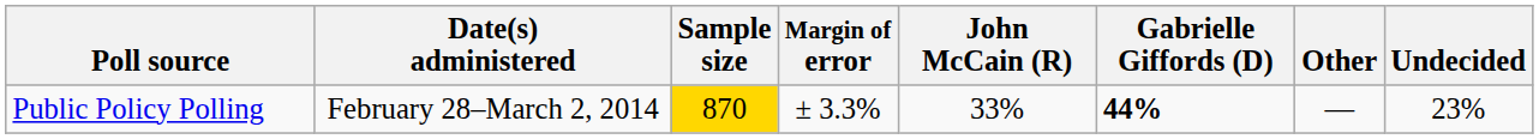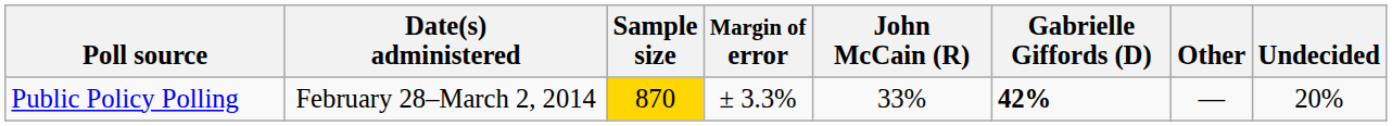 <table class="wikitable">
 <tr valign= bottom>
 <th style="width:160px;">Poll source</th>
 <th style="width:185px;">Date(s)<br>administered</th>
 <th class=small>Sample<br>size</th>
 <th><small>Margin of</small><br>error</th>
 <th style="width:100px;">John<br>McCain (R)</th>
 <th style="width:100px;">Gabrielle<br>Giffords (D)</th>
 <th>Other</th>
 <th>Undecided</th>
 </tr>
 <tr>
 <td><a href='#'>Public Policy Polling</a></td>
 <td align=center>February 28–March 2, 2014</td>
 <td align=center style="background: gold;">870</td>
 <td align=center>± 3.3%</td>
 <td align=center>33%</td>
-<td><strong>44%</strong></td>
+<td><strong>42%</strong></td>
 <td align=center>—</td>
-<td align=center>23%</td>
+<td align=center>20%</td>
 </tr>
 </table>
